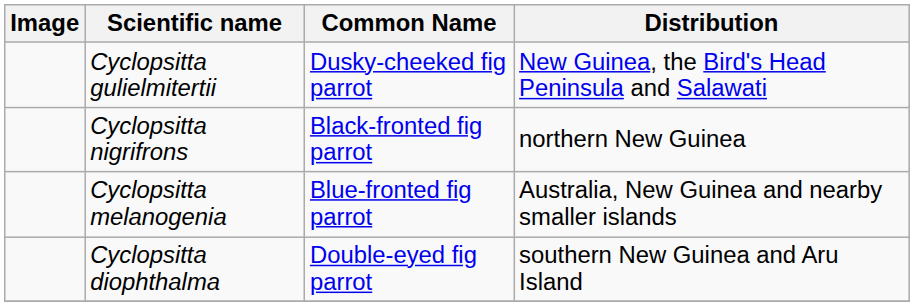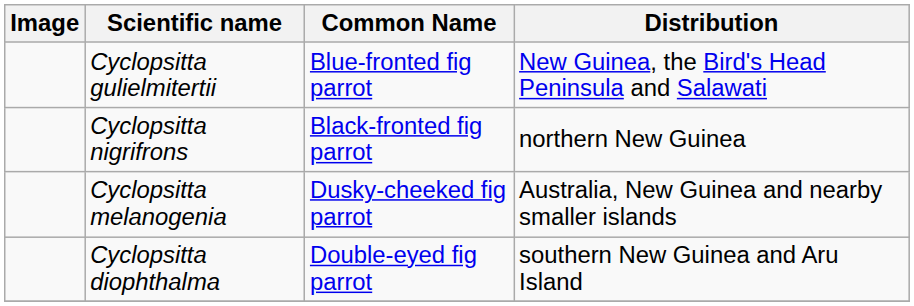 <table class="wikitable">
 <tr>
 <th>Image</th>
 <th>Scientific name</th>
 <th>Common Name</th>
 <th>Distribution</th>
 </tr>
 <tr>
 <td></td>
 <td><em>Cyclopsitta gulielmitertii</em></td>
-<td><a href='#'>Dusky-cheeked fig parrot</a></td>
+<td><a href='#'>Blue-fronted fig parrot</a></td>
 <td><a href='#'>New Guinea</a>, the <a href='#'>Bird's Head Peninsula</a> and <a href='#'>Salawati</a></td>
 </tr>
 <tr>
 <td></td>
 <td><em>Cyclopsitta nigrifrons</em></td>
 <td><a href='#'>Black-fronted fig parrot</a></td>
 <td>northern  New Guinea</td>
 </tr>
 <tr>
 <td></td>
 <td><em>Cyclopsitta melanogenia</em></td>
-<td><a href='#'>Blue-fronted fig parrot</a></td>
+<td><a href='#'>Dusky-cheeked fig parrot</a></td>
 <td>Australia, New Guinea and nearby smaller islands</td>
 </tr>
 <tr>
 <td></td>
 <td><em>Cyclopsitta diophthalma</em></td>
 <td><a href='#'>Double-eyed fig parrot</a></td>
 <td>southern  New Guinea and Aru Island</td>
 </tr>
 <tr>
 </tr>
 </table>
